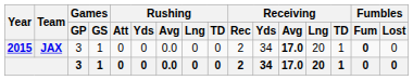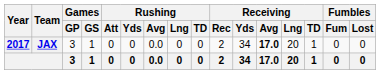 <table class="wikitable" style="text-align:center">
 <tr>
 <th rowspan="2">Year</th>
 <th rowspan="2">Team</th>
 <th colspan="2">Games</th>
 <th colspan="5">Rushing</th>
 <th colspan="5">Receiving</th>
 <th colspan="2">Fumbles</th>
 </tr>
 <tr>
 <th>GP</th>
 <th>GS</th>
 <th>Att</th>
 <th>Yds</th>
 <th>Avg</th>
 <th>Lng</th>
 <th>TD</th>
 <th>Rec</th>
 <th>Yds</th>
 <th>Avg</th>
 <th>Lng</th>
 <th>TD</th>
 <th>Fum</th>
 <th>Lost</th>
 </tr>
 <tr>
-<th><a href='#'>2015</a></th>
+<th><a href='#'>2017</a></th>
 <th><a href='#'>JAX</a></th>
 <td>3</td>
 <td>1</td>
 <td>0</td>
 <td>0</td>
 <td>0.0</td>
 <td>0</td>
 <td>0</td>
 <td>2</td>
 <td>34</td>
 <td><strong>17.0</strong></td>
 <td>20</td>
 <td>1</td>
-<td><strong>0</strong></td>
+<td>0</td>
 <td>0</td>
 </tr>
 <tr>
 <th colspan=2></th>
 <th>3</th>
 <th>1</th>
 <th>0</th>
 <th>0</th>
 <th>0.0</th>
 <th>0</th>
 <th>0</th>
 <th>2</th>
 <th>34</th>
 <th>17.0</th>
 <th>20</th>
 <th>1</th>
 <th>0</th>
 <th>0</th>
 </tr>
 </table>
